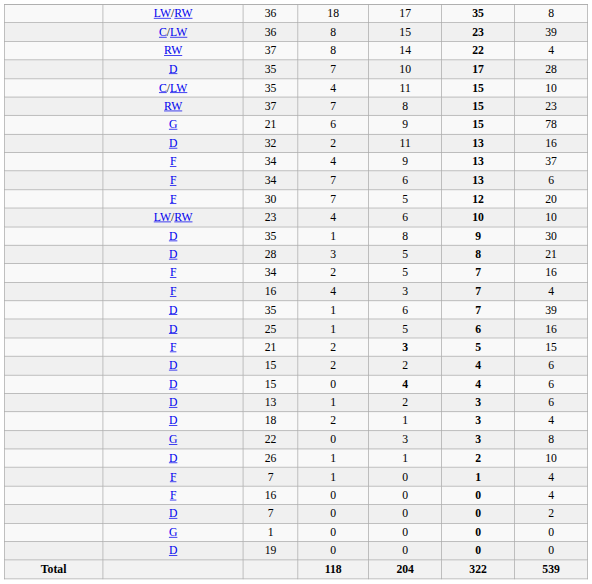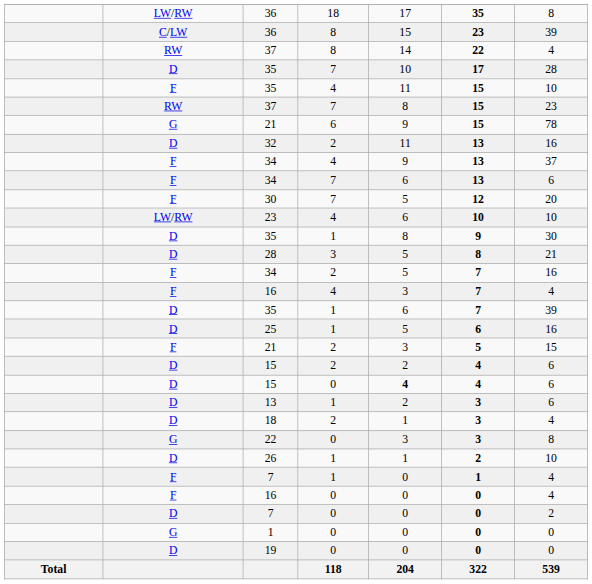 <table class="wikitable sortable" width ="800">
 <tr align="center">
 </tr>
 <tr align="center" bgcolor="">
 <td></td>
 <td><a href='#'>LW</a>/<a href='#'>RW</a></td>
 <td>36</td>
 <td>18</td>
 <td>17</td>
 <td><strong>35</strong></td>
 <td>8</td>
 </tr>
 <tr align="center" bgcolor="f0f0f0">
 <td></td>
 <td><a href='#'>C</a>/<a href='#'>LW</a></td>
 <td>36</td>
 <td>8</td>
 <td>15</td>
 <td><strong>23</strong></td>
 <td>39</td>
 </tr>
 <tr align="center" bgcolor="">
 <td></td>
 <td><a href='#'>RW</a></td>
 <td>37</td>
 <td>8</td>
 <td>14</td>
 <td><strong>22</strong></td>
 <td>4</td>
 </tr>
 <tr align="center" bgcolor="f0f0f0">
 <td></td>
 <td><a href='#'>D</a></td>
 <td>35</td>
 <td>7</td>
 <td>10</td>
 <td><strong>17</strong></td>
 <td>28</td>
 </tr>
 <tr align="center" bgcolor="">
 <td></td>
-<td><a href='#'>C</a>/<a href='#'>LW</a></td>
+<td><a href='#'>F</a></td>
 <td>35</td>
 <td>4</td>
 <td>11</td>
 <td><strong>15</strong></td>
 <td>10</td>
 </tr>
 <tr align="center" bgcolor="f0f0f0">
 <td></td>
 <td><a href='#'>RW</a></td>
 <td>37</td>
 <td>7</td>
 <td>8</td>
 <td><strong>15</strong></td>
 <td>23</td>
 </tr>
 <tr align="center" bgcolor="">
 <td></td>
 <td><a href='#'>G</a></td>
 <td>21</td>
 <td>6</td>
 <td>9</td>
 <td><strong>15</strong></td>
 <td>78</td>
 </tr>
 <tr align="center" bgcolor="f0f0f0">
 <td></td>
 <td><a href='#'>D</a></td>
 <td>32</td>
 <td>2</td>
 <td>11</td>
 <td><strong>13</strong></td>
 <td>16</td>
 </tr>
 <tr align="center" bgcolor="">
 <td></td>
 <td><a href='#'>F</a></td>
 <td>34</td>
 <td>4</td>
 <td>9</td>
 <td><strong>13</strong></td>
 <td>37</td>
 </tr>
 <tr align="center" bgcolor="f0f0f0">
 <td></td>
 <td><a href='#'>F</a></td>
 <td>34</td>
 <td>7</td>
 <td>6</td>
 <td><strong>13</strong></td>
 <td>6</td>
 </tr>
 <tr align="center" bgcolor="">
 <td></td>
 <td><a href='#'>F</a></td>
 <td>30</td>
 <td>7</td>
 <td>5</td>
 <td><strong>12</strong></td>
 <td>20</td>
 </tr>
 <tr align="center" bgcolor="f0f0f0">
 <td></td>
 <td><a href='#'>LW</a>/<a href='#'>RW</a></td>
 <td>23</td>
 <td>4</td>
 <td>6</td>
 <td><strong>10</strong></td>
 <td>10</td>
 </tr>
 <tr align="center" bgcolor="">
 <td></td>
 <td><a href='#'>D</a></td>
 <td>35</td>
 <td>1</td>
 <td>8</td>
 <td><strong>9</strong></td>
 <td>30</td>
 </tr>
 <tr align="center" bgcolor="f0f0f0">
 <td></td>
 <td><a href='#'>D</a></td>
 <td>28</td>
 <td>3</td>
 <td>5</td>
 <td><strong>8</strong></td>
 <td>21</td>
 </tr>
 <tr align="center" bgcolor="">
 <td></td>
 <td><a href='#'>F</a></td>
 <td>34</td>
 <td>2</td>
 <td>5</td>
 <td><strong>7</strong></td>
 <td>16</td>
 </tr>
 <tr align="center" bgcolor="f0f0f0">
 <td></td>
 <td><a href='#'>F</a></td>
 <td>16</td>
 <td>4</td>
 <td>3</td>
 <td><strong>7</strong></td>
 <td>4</td>
 </tr>
 <tr align="center" bgcolor="">
 <td></td>
 <td><a href='#'>D</a></td>
 <td>35</td>
 <td>1</td>
 <td>6</td>
 <td><strong>7</strong></td>
 <td>39</td>
 </tr>
 <tr align="center" bgcolor="f0f0f0">
 <td></td>
 <td><a href='#'>D</a></td>
 <td>25</td>
 <td>1</td>
 <td>5</td>
 <td><strong>6</strong></td>
 <td>16</td>
 </tr>
 <tr align="center" bgcolor="">
 <td></td>
 <td><a href='#'>F</a></td>
 <td>21</td>
 <td>2</td>
-<td><strong>3</strong></td>
+<td>3</td>
 <td><strong>5</strong></td>
 <td>15</td>
 </tr>
 <tr align="center" bgcolor="f0f0f0">
 <td></td>
 <td><a href='#'>D</a></td>
 <td>15</td>
 <td>2</td>
 <td>2</td>
 <td><strong>4</strong></td>
 <td>6</td>
 </tr>
 <tr align="center" bgcolor="">
 <td></td>
 <td><a href='#'>D</a></td>
 <td>15</td>
 <td>0</td>
 <td><strong>4</strong></td>
 <td><strong>4</strong></td>
 <td>6</td>
 </tr>
 <tr align="center" bgcolor="f0f0f0">
 <td></td>
 <td><a href='#'>D</a></td>
 <td>13</td>
 <td>1</td>
 <td>2</td>
 <td><strong>3</strong></td>
 <td>6</td>
 </tr>
 <tr align="center" bgcolor="">
 <td></td>
 <td><a href='#'>D</a></td>
 <td>18</td>
 <td>2</td>
 <td>1</td>
 <td><strong>3</strong></td>
 <td>4</td>
 </tr>
 <tr align="center" bgcolor="f0f0f0">
 <td></td>
 <td><a href='#'>G</a></td>
 <td>22</td>
 <td>0</td>
 <td>3</td>
 <td><strong>3</strong></td>
 <td>8</td>
 </tr>
 <tr align="center" bgcolor="">
 <td></td>
 <td><a href='#'>D</a></td>
 <td>26</td>
 <td>1</td>
 <td>1</td>
 <td><strong>2</strong></td>
 <td>10</td>
 </tr>
 <tr align="center" bgcolor="f0f0f0">
 <td></td>
 <td><a href='#'>F</a></td>
 <td>7</td>
 <td>1</td>
 <td>0</td>
 <td><strong>1</strong></td>
 <td>4</td>
 </tr>
 <tr align="center" bgcolor="">
 <td></td>
 <td><a href='#'>F</a></td>
 <td>16</td>
 <td>0</td>
 <td>0</td>
 <td><strong>0</strong></td>
 <td>4</td>
 </tr>
 <tr align="center" bgcolor="f0f0f0">
 <td></td>
 <td><a href='#'>D</a></td>
 <td>7</td>
 <td>0</td>
 <td>0</td>
 <td><strong>0</strong></td>
 <td>2</td>
 </tr>
 <tr align="center" bgcolor="">
 <td></td>
 <td><a href='#'>G</a></td>
 <td>1</td>
 <td>0</td>
 <td>0</td>
 <td><strong>0</strong></td>
 <td>0</td>
 </tr>
 <tr align="center" bgcolor="f0f0f0">
 <td></td>
 <td><a href='#'>D</a></td>
 <td>19</td>
 <td>0</td>
 <td>0</td>
 <td><strong>0</strong></td>
 <td>0</td>
 </tr>
 <tr>
 <th>Total</th>
 <th></th>
 <th></th>
 <th>118</th>
 <th>204</th>
 <th>322</th>
 <th>539</th>
 </tr>
 </table>
